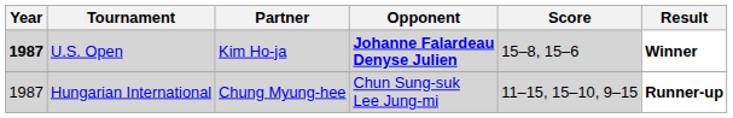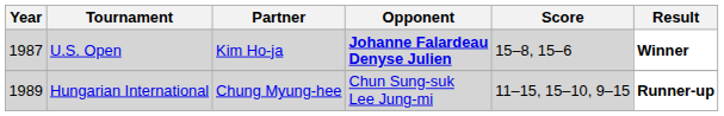 <table class="sortable wikitable" style="font-size: 90%;">
 <tr>
 <th>Year</th>
 <th>Tournament</th>
 <th>Partner</th>
 <th>Opponent</th>
 <th>Score</th>
 <th>Result</th>
 </tr>
 <tr style="background:#D5D5D5">
-<td align="center"><strong>1987</strong></td>
+<td align="center">1987</td>
 <td align="left"><a href='#'>U.S. Open</a></td>
 <td align="left"> <a href='#'>Kim Ho-ja</a></td>
 <td align="left"><strong> <a href='#'>Johanne Falardeau</a> <br>  <a href='#'>Denyse Julien</a></strong></td>
 <td align="left">15–8, 15–6</td>
 <td style="text-align:left; background:white"> <strong>Winner</strong></td>
 </tr>
 <tr>
 </tr>
 <tr style="background:#D5D5D5">
-<td align="center">1987</td>
+<td align="center">1989</td>
 <td align="left"><a href='#'>Hungarian International</a></td>
 <td align="left"> <a href='#'>Chung Myung-hee</a></td>
 <td align="left"> <a href='#'>Chun Sung-suk</a> <br>  <a href='#'>Lee Jung-mi</a></td>
 <td align="left">11–15, 15–10, 9–15</td>
 <td style="text-align:left; background:white"> <strong>Runner-up</strong></td>
 </tr>
 </table>
